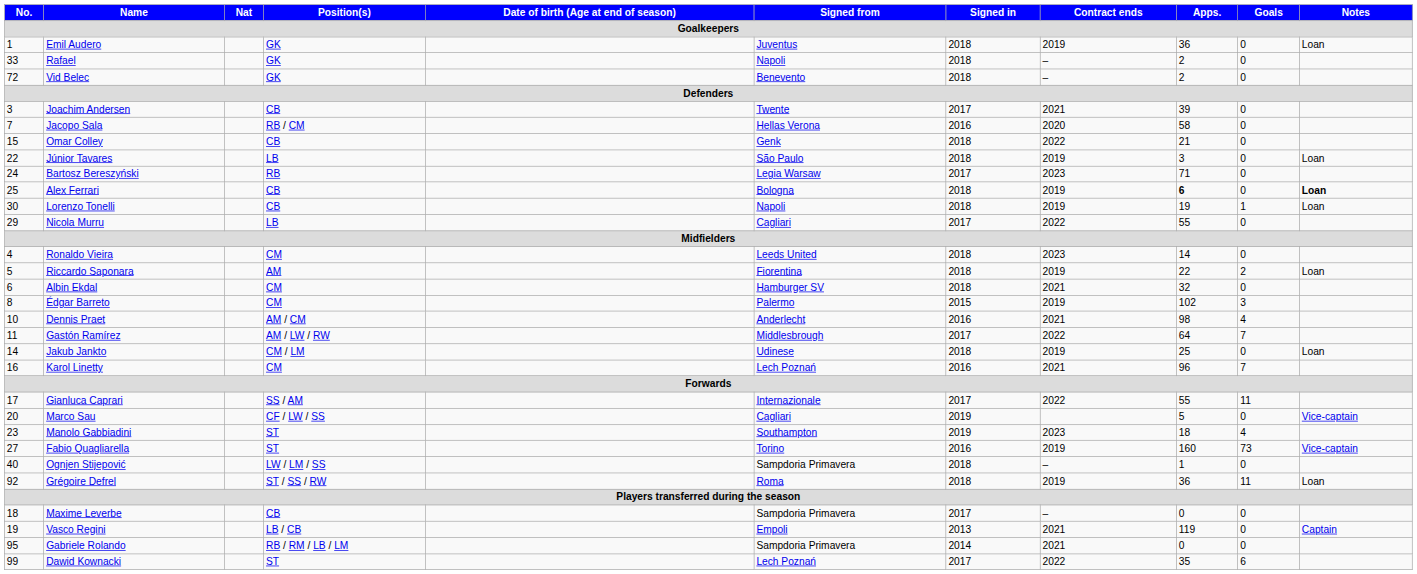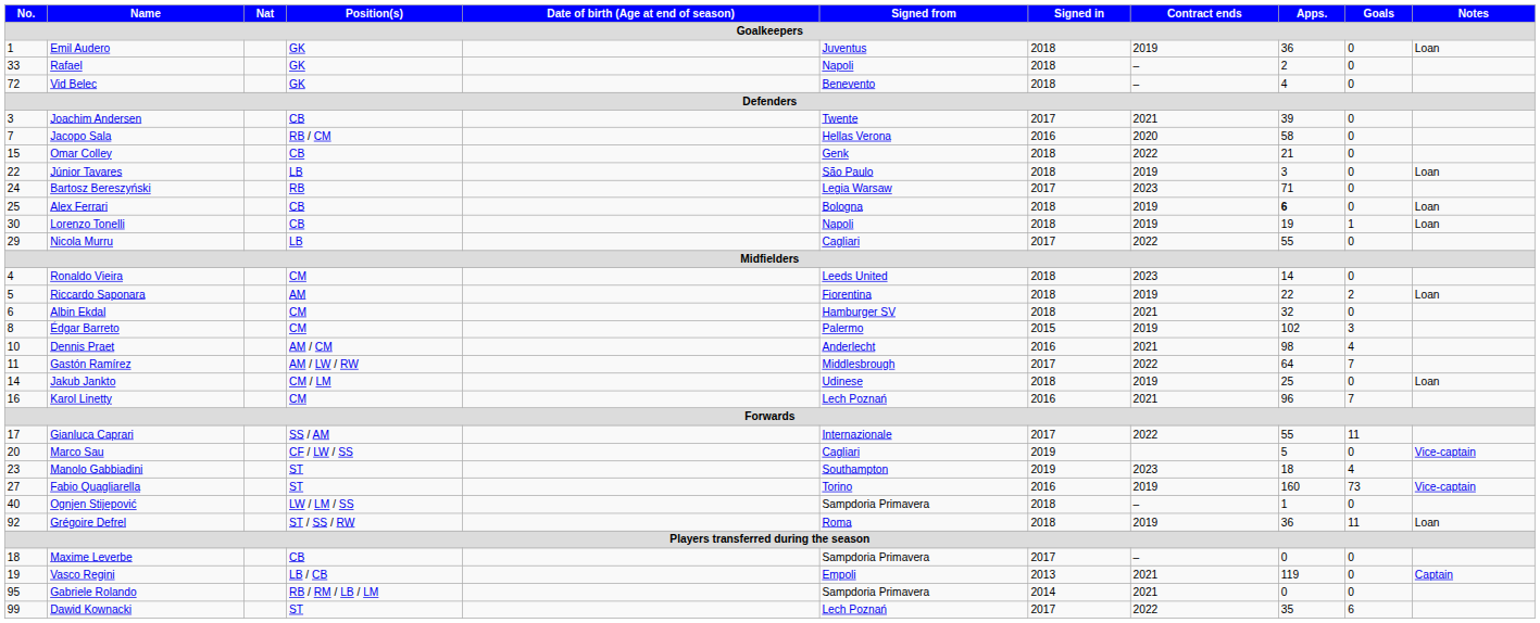 <table class="wikitable" style="text-align:left; font-size:90%; width:100%;">
 <tr>
 <th style="background:blue; color:white; text-align:center;">No.</th>
 <th style="background:blue; color:white; text-align:center;">Name</th>
 <th style="background:blue; color:white; text-align:center;">Nat</th>
 <th style="background:blue; color:white; text-align:center;">Position(s)</th>
 <th style="background:blue; color:white; text-align:center;">Date of birth (Age at end of season)</th>
 <th style="background:blue; color:white; text-align:center;">Signed from</th>
 <th style="background:blue; color:white; text-align:center;">Signed in</th>
 <th style="background:blue; color:white; text-align:center;">Contract ends</th>
 <th style="background:blue; color:white; text-align:center;">Apps.</th>
 <th style="background:blue; color:white; text-align:center;">Goals</th>
 <th style="background:blue; color:white; text-align:center;">Notes</th>
 </tr>
 <tr>
 <th colspan=11 style="background:#DCDCDC; text-align:center;">Goalkeepers</th>
 </tr>
 <tr>
 <td>1</td>
 <td><a href='#'>Emil Audero</a></td>
 <td></td>
 <td><a href='#'>GK</a></td>
 <td></td>
 <td> <a href='#'>Juventus</a></td>
 <td>2018</td>
 <td>2019</td>
 <td>36</td>
 <td>0</td>
 <td>Loan</td>
 </tr>
 <tr>
 <td>33</td>
 <td><a href='#'>Rafael</a></td>
 <td></td>
 <td><a href='#'>GK</a></td>
 <td></td>
 <td> <a href='#'>Napoli</a></td>
 <td>2018</td>
 <td>–</td>
 <td>2</td>
 <td>0</td>
 <td></td>
 </tr>
 <tr>
 <td>72</td>
 <td><a href='#'>Vid Belec</a></td>
 <td></td>
 <td><a href='#'>GK</a></td>
 <td></td>
 <td> <a href='#'>Benevento</a></td>
 <td>2018</td>
 <td>–</td>
-<td>2</td>
+<td>4</td>
 <td>0</td>
 <td></td>
 </tr>
 <tr>
 <th colspan=11 style="background:#DCDCDC; text-align:center;">Defenders</th>
 </tr>
 <tr>
 <td>3</td>
 <td><a href='#'>Joachim Andersen</a></td>
 <td></td>
 <td><a href='#'>CB</a></td>
 <td></td>
 <td> <a href='#'>Twente</a></td>
 <td>2017</td>
 <td>2021</td>
 <td>39</td>
 <td>0</td>
 <td></td>
 </tr>
 <tr>
 <td>7</td>
 <td><a href='#'>Jacopo Sala</a></td>
 <td></td>
 <td><a href='#'>RB</a> / <a href='#'>CM</a></td>
 <td></td>
 <td> <a href='#'>Hellas Verona</a></td>
 <td>2016</td>
 <td>2020</td>
 <td>58</td>
 <td>0</td>
 <td></td>
 </tr>
 <tr>
 <td>15</td>
 <td><a href='#'>Omar Colley</a></td>
 <td></td>
 <td><a href='#'>CB</a></td>
 <td></td>
 <td> <a href='#'>Genk</a></td>
 <td>2018</td>
 <td>2022</td>
 <td>21</td>
 <td>0</td>
 <td></td>
 </tr>
 <tr>
 <td>22</td>
 <td><a href='#'>Júnior Tavares</a></td>
 <td></td>
 <td><a href='#'>LB</a></td>
 <td></td>
 <td> <a href='#'>São Paulo</a></td>
 <td>2018</td>
 <td>2019</td>
 <td>3</td>
 <td>0</td>
 <td>Loan</td>
 </tr>
 <tr>
 <td>24</td>
 <td><a href='#'>Bartosz Bereszyński</a></td>
 <td></td>
 <td><a href='#'>RB</a></td>
 <td></td>
 <td> <a href='#'>Legia Warsaw</a></td>
 <td>2017</td>
 <td>2023</td>
 <td>71</td>
 <td>0</td>
 <td></td>
 </tr>
 <tr>
 <td>25</td>
 <td><a href='#'>Alex Ferrari</a></td>
 <td></td>
 <td><a href='#'>CB</a></td>
 <td></td>
 <td> <a href='#'>Bologna</a></td>
 <td>2018</td>
 <td>2019</td>
 <td><strong>6</strong></td>
 <td>0</td>
-<td><strong>Loan</strong></td>
+<td>Loan</td>
 </tr>
 <tr>
 <td>30</td>
 <td><a href='#'>Lorenzo Tonelli</a></td>
 <td></td>
 <td><a href='#'>CB</a></td>
 <td></td>
 <td> <a href='#'>Napoli</a></td>
 <td>2018</td>
 <td>2019</td>
 <td>19</td>
 <td>1</td>
 <td>Loan</td>
 </tr>
 <tr>
 <td>29</td>
 <td><a href='#'>Nicola Murru</a></td>
 <td></td>
 <td><a href='#'>LB</a></td>
 <td></td>
 <td> <a href='#'>Cagliari</a></td>
 <td>2017</td>
 <td>2022</td>
 <td>55</td>
 <td>0</td>
 <td></td>
 </tr>
 <tr>
 <th colspan=11 style="background:#DCDCDC; text-align:center;">Midfielders</th>
 </tr>
 <tr>
 <td>4</td>
 <td><a href='#'>Ronaldo Vieira</a></td>
 <td></td>
 <td><a href='#'>CM</a></td>
 <td></td>
 <td> <a href='#'>Leeds United</a></td>
 <td>2018</td>
 <td>2023</td>
 <td>14</td>
 <td>0</td>
 <td></td>
 </tr>
 <tr>
 <td>5</td>
 <td><a href='#'>Riccardo Saponara</a></td>
 <td></td>
 <td><a href='#'>AM</a></td>
 <td></td>
 <td> <a href='#'>Fiorentina</a></td>
 <td>2018</td>
 <td>2019</td>
 <td>22</td>
 <td>2</td>
 <td>Loan</td>
 </tr>
 <tr>
 <td>6</td>
 <td><a href='#'>Albin Ekdal</a></td>
 <td></td>
 <td><a href='#'>CM</a></td>
 <td></td>
 <td> <a href='#'>Hamburger SV</a></td>
 <td>2018</td>
 <td>2021</td>
 <td>32</td>
 <td>0</td>
 <td></td>
 </tr>
 <tr>
 <td>8</td>
 <td><a href='#'>Édgar Barreto</a></td>
 <td></td>
 <td><a href='#'>CM</a></td>
 <td></td>
 <td> <a href='#'>Palermo</a></td>
 <td>2015</td>
 <td>2019</td>
 <td>102</td>
 <td>3</td>
 <td></td>
 </tr>
 <tr>
 <td>10</td>
 <td><a href='#'>Dennis Praet</a></td>
 <td></td>
 <td><a href='#'>AM</a> / <a href='#'>CM</a></td>
 <td></td>
 <td> <a href='#'>Anderlecht</a></td>
 <td>2016</td>
 <td>2021</td>
 <td>98</td>
 <td>4</td>
 <td></td>
 </tr>
 <tr>
 <td>11</td>
 <td><a href='#'>Gastón Ramírez</a></td>
 <td></td>
 <td><a href='#'>AM</a> / <a href='#'>LW</a> / <a href='#'>RW</a></td>
 <td></td>
 <td> <a href='#'>Middlesbrough</a></td>
 <td>2017</td>
 <td>2022</td>
 <td>64</td>
 <td>7</td>
 <td></td>
 </tr>
 <tr>
 <td>14</td>
 <td><a href='#'>Jakub Jankto</a></td>
 <td></td>
 <td><a href='#'>CM</a> / <a href='#'>LM</a></td>
 <td></td>
 <td> <a href='#'>Udinese</a></td>
 <td>2018</td>
 <td>2019</td>
 <td>25</td>
 <td>0</td>
 <td>Loan</td>
 </tr>
 <tr>
 <td>16</td>
 <td><a href='#'>Karol Linetty</a></td>
 <td></td>
 <td><a href='#'>CM</a></td>
 <td></td>
 <td> <a href='#'>Lech Poznań</a></td>
 <td>2016</td>
 <td>2021</td>
 <td>96</td>
 <td>7</td>
 <td></td>
 </tr>
 <tr>
 <th colspan=11 style="background:#DCDCDC; text-align:center;">Forwards</th>
 </tr>
 <tr>
 <td>17</td>
 <td><a href='#'>Gianluca Caprari</a></td>
 <td></td>
 <td><a href='#'>SS</a> / <a href='#'>AM</a></td>
 <td></td>
 <td> <a href='#'>Internazionale</a></td>
 <td>2017</td>
 <td>2022</td>
 <td>55</td>
 <td>11</td>
 <td></td>
 </tr>
 <tr>
 <td>20</td>
 <td><a href='#'>Marco Sau</a></td>
 <td></td>
 <td><a href='#'>CF</a> / <a href='#'>LW</a> / <a href='#'>SS</a></td>
 <td></td>
 <td> <a href='#'>Cagliari</a></td>
 <td>2019</td>
 <td></td>
 <td>5</td>
 <td>0</td>
 <td><a href='#'>Vice-captain</a></td>
 </tr>
 <tr>
 <td>23</td>
 <td><a href='#'>Manolo Gabbiadini</a></td>
 <td></td>
 <td><a href='#'>ST</a></td>
 <td></td>
 <td> <a href='#'>Southampton</a></td>
 <td>2019</td>
 <td>2023</td>
 <td>18</td>
 <td>4</td>
 <td></td>
 </tr>
 <tr>
 <td>27</td>
 <td><a href='#'>Fabio Quagliarella</a></td>
 <td></td>
 <td><a href='#'>ST</a></td>
 <td></td>
 <td> <a href='#'>Torino</a></td>
 <td>2016</td>
 <td>2019</td>
 <td>160</td>
 <td>73</td>
 <td><a href='#'>Vice-captain</a></td>
 </tr>
 <tr>
 <td>40</td>
 <td><a href='#'>Ognjen Stijepović</a></td>
 <td></td>
 <td><a href='#'>LW</a> / <a href='#'>LM</a> / <a href='#'>SS</a></td>
 <td></td>
 <td> Sampdoria Primavera</td>
 <td>2018</td>
 <td>–</td>
 <td>1</td>
 <td>0</td>
 <td></td>
 </tr>
 <tr>
 <td>92</td>
 <td><a href='#'>Grégoire Defrel</a></td>
 <td></td>
 <td><a href='#'>ST</a> / <a href='#'>SS</a> / <a href='#'>RW</a></td>
 <td></td>
 <td> <a href='#'>Roma</a></td>
 <td>2018</td>
 <td>2019</td>
 <td>36</td>
 <td>11</td>
 <td>Loan</td>
 </tr>
 <tr>
 <th colspan=11 style="background:#DCDCDC; text-align:center;">Players transferred during the season</th>
 </tr>
 <tr>
 <td>18</td>
 <td><a href='#'>Maxime Leverbe</a></td>
 <td></td>
 <td><a href='#'>CB</a></td>
 <td></td>
 <td> Sampdoria Primavera</td>
 <td>2017</td>
 <td>–</td>
 <td>0</td>
 <td>0</td>
 <td></td>
 </tr>
 <tr>
 <td>19</td>
 <td><a href='#'>Vasco Regini</a></td>
 <td></td>
 <td><a href='#'>LB</a> / <a href='#'>CB</a></td>
 <td></td>
 <td> <a href='#'>Empoli</a></td>
 <td>2013</td>
 <td>2021</td>
 <td>119</td>
 <td>0</td>
 <td><a href='#'>Captain</a></td>
 </tr>
 <tr>
 <td>95</td>
 <td><a href='#'>Gabriele Rolando</a></td>
 <td></td>
 <td><a href='#'>RB</a> / <a href='#'>RM</a> / <a href='#'>LB</a> / <a href='#'>LM</a></td>
 <td></td>
 <td> Sampdoria Primavera</td>
 <td>2014</td>
 <td>2021</td>
 <td>0</td>
 <td>0</td>
 <td></td>
 </tr>
 <tr>
 <td>99</td>
 <td><a href='#'>Dawid Kownacki</a></td>
 <td></td>
 <td><a href='#'>ST</a></td>
 <td></td>
 <td> <a href='#'>Lech Poznań</a></td>
 <td>2017</td>
 <td>2022</td>
 <td>35</td>
 <td>6</td>
 <td></td>
 </tr>
 </table>
